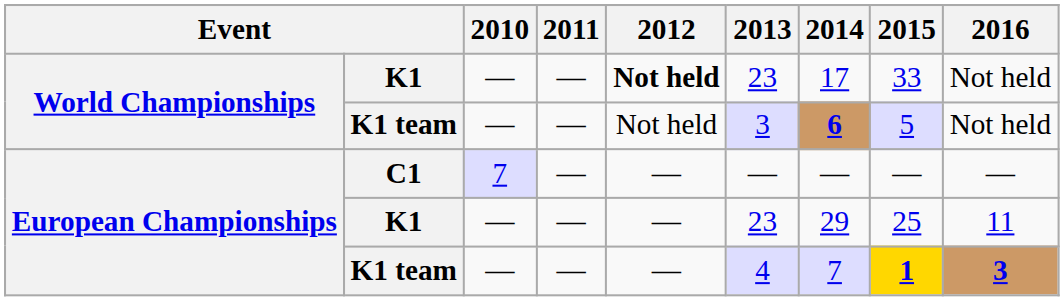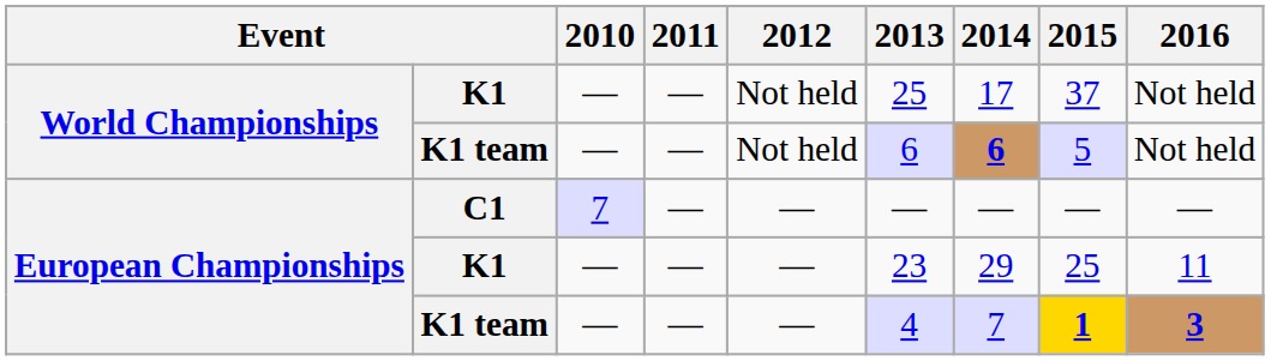 <table class="wikitable plainrowheaders" style=font-size:90%>
 <tr>
 <th scope="col" colspan=2>Event</th>
 <th scope="col">2010</th>
 <th scope="col">2011</th>
 <th scope="col">2012</th>
 <th scope="col">2013</th>
 <th scope="col">2014</th>
 <th scope="col">2015</th>
 <th scope="col">2016</th>
 </tr>
 <tr style="text-align:center;">
 <th scope="row" rowspan=2><a href='#'>World Championships</a></th>
 <th scope="row">K1</th>
 <td>—</td>
 <td>—</td>
-<td><strong>Not held</strong></td>
-<td><a href='#'>23</a></td>
+<td>Not held</td>
+<td><a href='#'>25</a></td>
 <td><a href='#'>17</a></td>
-<td><a href='#'>33</a></td>
+<td><a href='#'>37</a></td>
 <td>Not held</td>
 </tr>
 <tr style="text-align:center;">
 <th scope="row">K1 team</th>
 <td>—</td>
 <td>—</td>
 <td>Not held</td>
-<td style="background:#ddf;"><a href='#'>3</a></td>
+<td style="background:#ddf;"><a href='#'>6</a></td>
 <td style="background:#cc9966;"><a href='#'><strong>6</strong></a></td>
 <td style="background:#ddf;"><a href='#'>5</a></td>
 <td>Not held</td>
 </tr>
 <tr style="text-align:center;">
 <th scope="row" rowspan=3><a href='#'>European Championships</a></th>
 <th scope="row">C1</th>
 <td style="background:#ddf;"><a href='#'>7</a></td>
 <td>—</td>
 <td>—</td>
 <td>—</td>
 <td>—</td>
 <td>—</td>
 <td>—</td>
 </tr>
 <tr style="text-align:center;">
 <th scope="row">K1</th>
 <td>—</td>
 <td>—</td>
 <td>—</td>
 <td><a href='#'>23</a></td>
 <td><a href='#'>29</a></td>
 <td><a href='#'>25</a></td>
 <td><a href='#'>11</a></td>
 </tr>
 <tr style="text-align:center;">
 <th scope="row">K1 team</th>
 <td>—</td>
 <td>—</td>
 <td>—</td>
 <td style="background:#ddf;"><a href='#'>4</a></td>
 <td style="background:#ddf;"><a href='#'>7</a></td>
 <td style="background:gold;"><a href='#'><strong>1</strong></a></td>
 <td style="background:#cc9966;"><a href='#'><strong>3</strong></a></td>
 </tr>
 </table>
